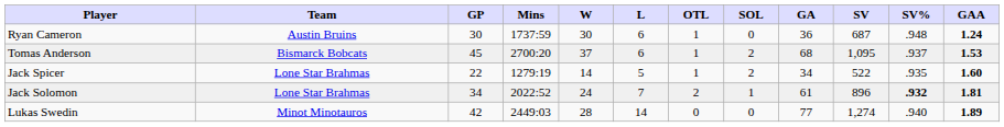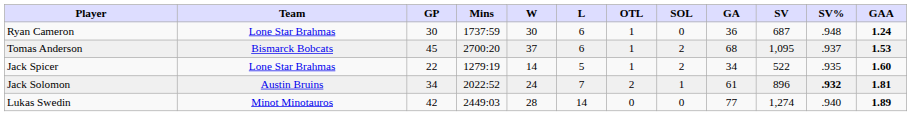 <table class="wikitable sortable" style="text-align: center">
 <tr>
 <th style="background:#ddf; width: 15em;"><strong>Player</strong></th>
 <th style="background:#ddf; width: 20em;">Team</th>
 <th style="background:#ddf; width: 4em;">GP</th>
 <th style="background:#ddf; width: 4em;">Mins</th>
 <th style="background:#ddf; width: 4em;">W</th>
 <th style="background:#ddf; width: 4em;">L</th>
 <th style="background:#ddf; width: 4em;">OTL</th>
 <th style="background:#ddf; width: 4em;">SOL</th>
 <th style="background:#ddf; width: 4em;">GA</th>
 <th style="background:#ddf; width: 4em;">SV</th>
 <th style="background:#ddf; width: 4em;">SV%</th>
 <th style="background:#ddf; width: 4em;">GAA</th>
 </tr>
 <tr>
 <td align=left>Ryan Cameron</td>
-<td><a href='#'>Austin Bruins</a></td>
+<td><a href='#'>Lone Star Brahmas</a></td>
 <td>30</td>
 <td>1737:59</td>
 <td>30</td>
 <td>6</td>
 <td>1</td>
 <td>0</td>
 <td>36</td>
 <td>687</td>
 <td>.948</td>
 <td><strong>1.24</strong></td>
 </tr>
 <tr bgcolor=f0f0f0>
 <td align=left>Tomas Anderson</td>
 <td><a href='#'>Bismarck Bobcats</a></td>
 <td>45</td>
 <td>2700:20</td>
 <td>37</td>
 <td>6</td>
 <td>1</td>
 <td>2</td>
 <td>68</td>
 <td>1,095</td>
 <td>.937</td>
 <td><strong>1.53</strong></td>
 </tr>
 <tr>
 <td align=left>Jack Spicer</td>
 <td><a href='#'>Lone Star Brahmas</a></td>
 <td>22</td>
 <td>1279:19</td>
 <td>14</td>
 <td>5</td>
 <td>1</td>
 <td>2</td>
 <td>34</td>
 <td>522</td>
 <td>.935</td>
 <td><strong>1.60</strong></td>
 </tr>
 <tr bgcolor=f0f0f0>
 <td align=left>Jack Solomon</td>
-<td><a href='#'>Lone Star Brahmas</a></td>
+<td><a href='#'>Austin Bruins</a></td>
 <td>34</td>
 <td>2022:52</td>
 <td>24</td>
 <td>7</td>
 <td>2</td>
 <td>1</td>
 <td>61</td>
 <td>896</td>
 <td><strong>.932</strong></td>
 <td><strong>1.81</strong></td>
 </tr>
 <tr>
 <td align=left>Lukas Swedin</td>
 <td><a href='#'>Minot Minotauros</a></td>
 <td>42</td>
 <td>2449:03</td>
 <td>28</td>
 <td>14</td>
 <td>0</td>
 <td>0</td>
 <td>77</td>
 <td>1,274</td>
 <td>.940</td>
 <td><strong>1.89</strong></td>
 </tr>
 </table>
